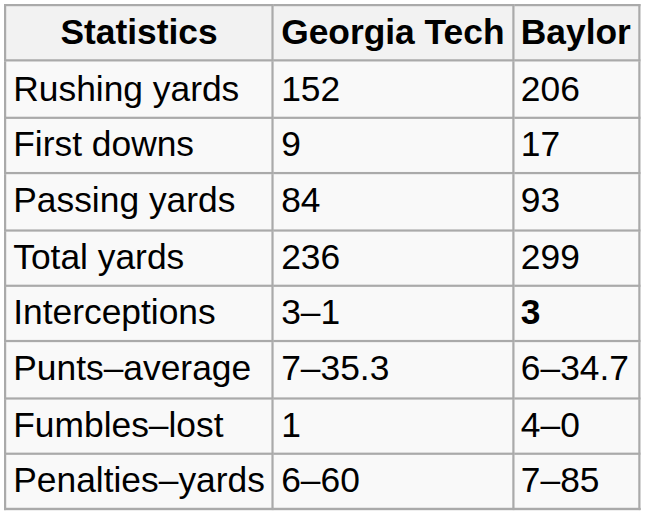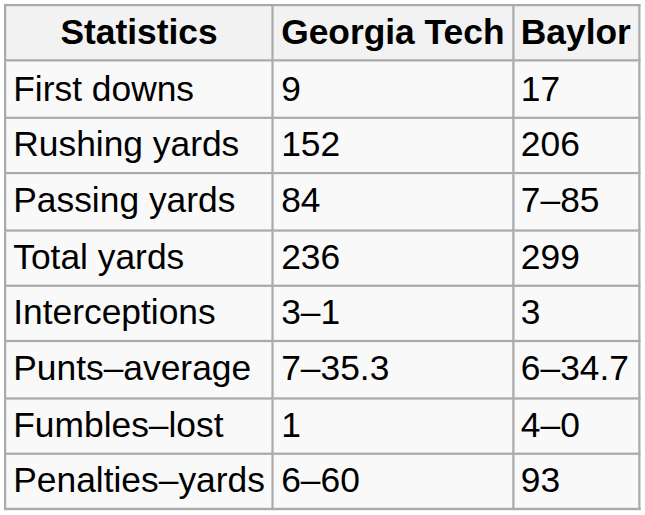 <table class="wikitable">
 <tr>
 <th>Statistics</th>
 <th>Georgia Tech</th>
 <th>Baylor</th>
 </tr>
 <tr>
+<td>First downs</td>
+<td>9</td>
+<td>17</td>
+</tr>
+<tr>
 <td>Rushing yards</td>
 <td>152</td>
 <td>206</td>
 </tr>
 <tr>
-<td>First downs</td>
-<td>9</td>
-<td>17</td>
-</tr>
-<tr>
 <td>Passing yards</td>
 <td>84</td>
-<td>93</td>
+<td>7–85</td>
 </tr>
 <tr>
 <td>Total yards</td>
 <td>236</td>
 <td>299</td>
 </tr>
 <tr>
 <td>Interceptions</td>
 <td>3–1</td>
-<td><strong>3</strong></td>
+<td>3</td>
 </tr>
 <tr>
 <td>Punts–average</td>
 <td>7–35.3</td>
 <td>6–34.7</td>
 </tr>
 <tr>
 <td>Fumbles–lost</td>
 <td>1</td>
 <td>4–0</td>
 </tr>
 <tr>
 <td>Penalties–yards</td>
 <td>6–60</td>
-<td>7–85</td>
+<td>93</td>
 </tr>
 <tr>
 </tr>
 </table>
